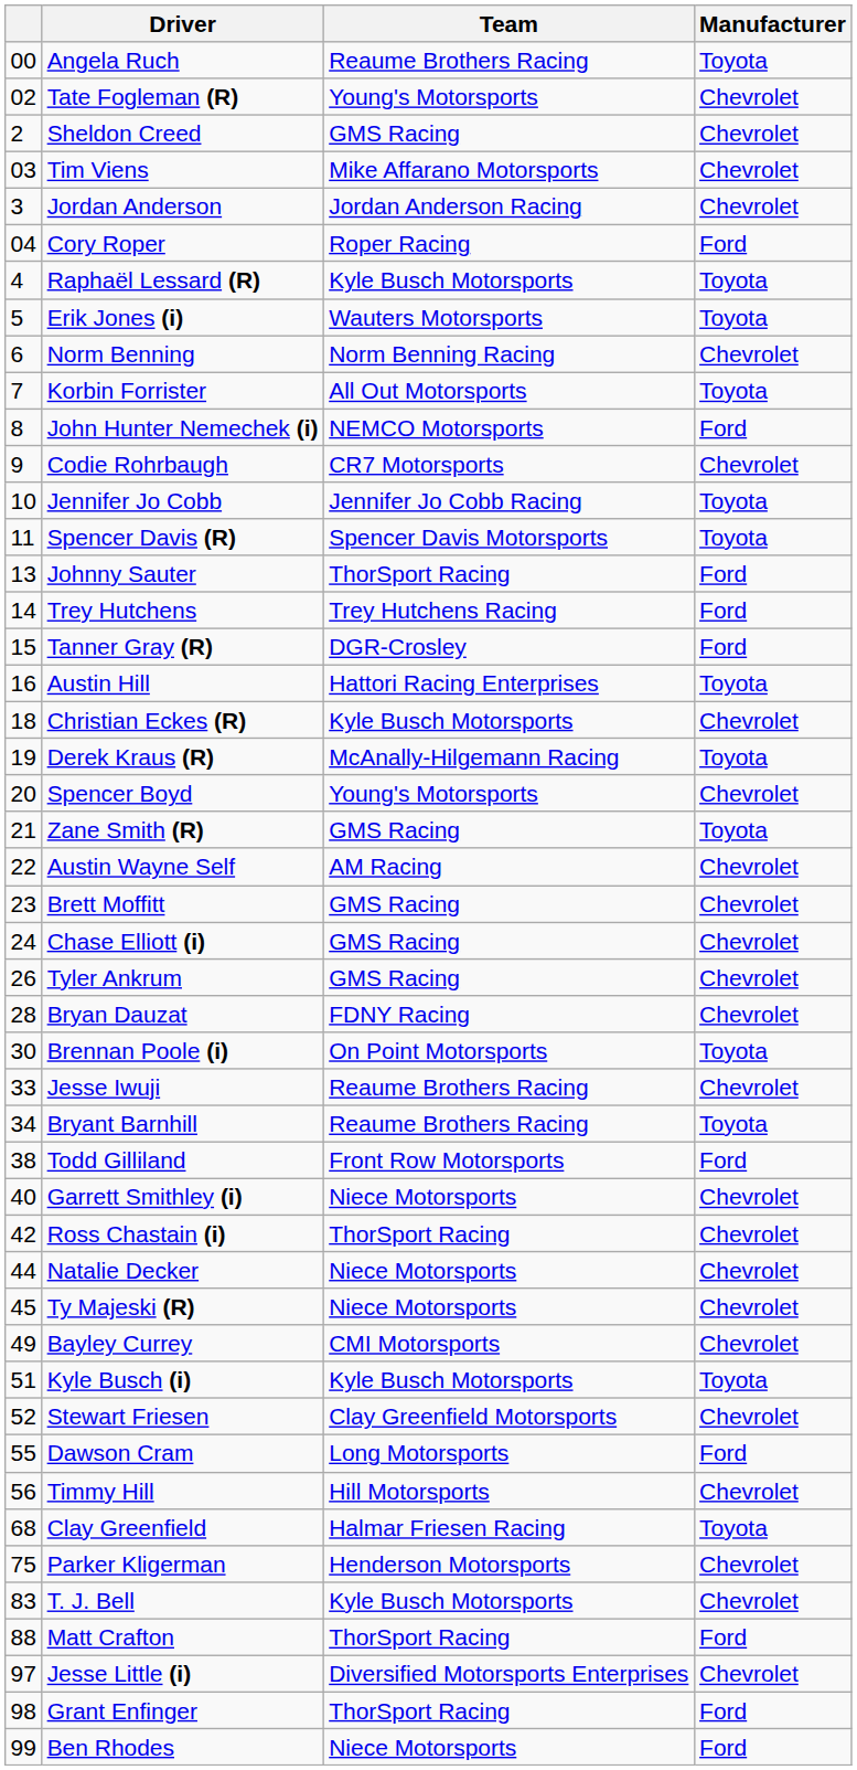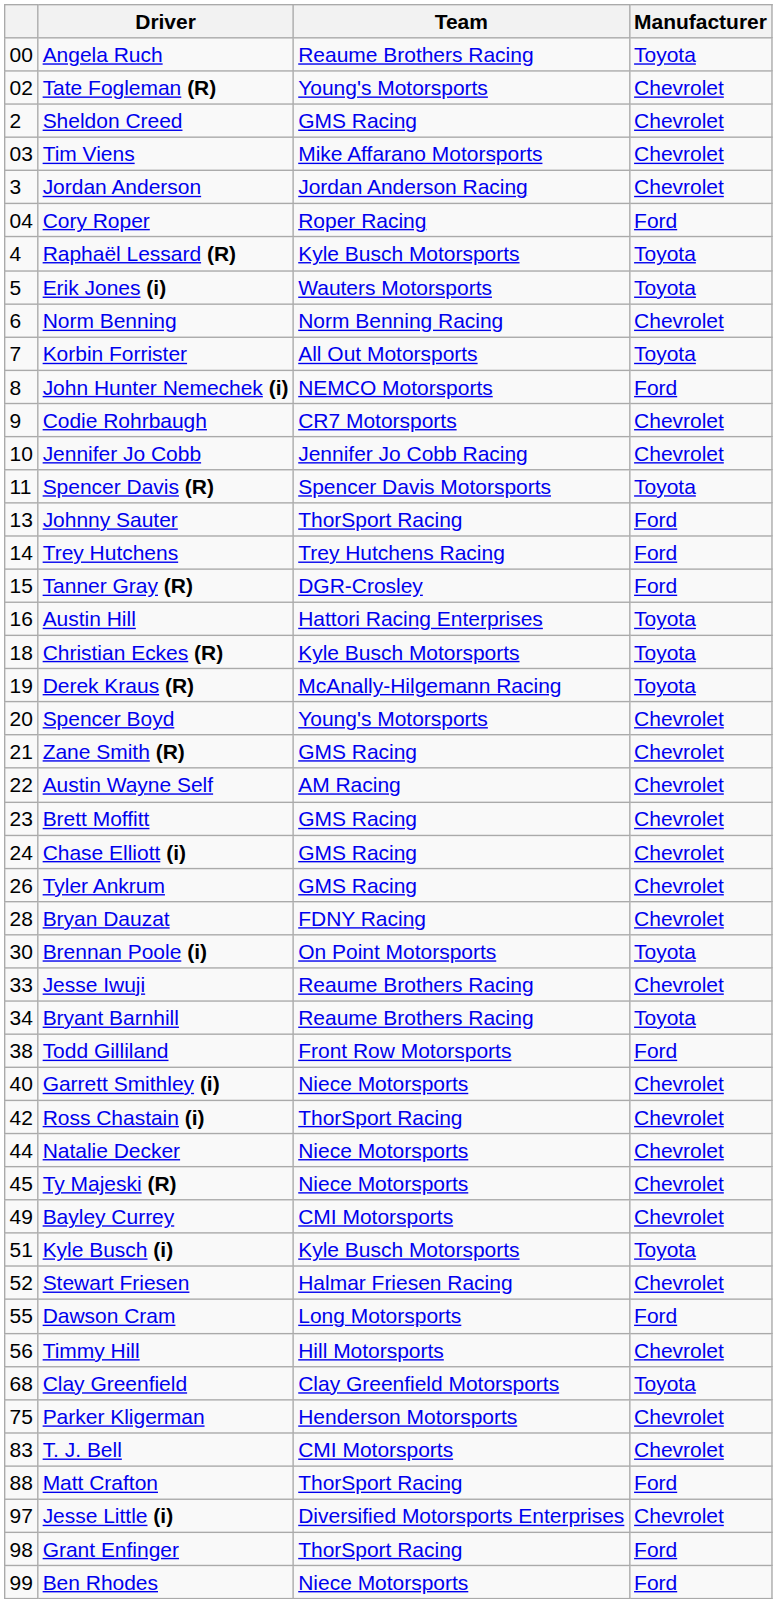 <table class="wikitable" style="font-size:95%">
 <tr>
 <th></th>
 <th>Driver</th>
 <th>Team</th>
 <th>Manufacturer</th>
 </tr>
 <tr>
 <td>00</td>
 <td><a href='#'>Angela Ruch</a></td>
 <td><a href='#'>Reaume Brothers Racing</a></td>
 <td><a href='#'>Toyota</a></td>
 </tr>
 <tr>
 <td>02</td>
 <td><a href='#'>Tate Fogleman</a> <strong>(R)</strong></td>
 <td><a href='#'>Young's Motorsports</a></td>
 <td><a href='#'>Chevrolet</a></td>
 </tr>
 <tr>
 <td>2</td>
 <td><a href='#'>Sheldon Creed</a></td>
 <td><a href='#'>GMS Racing</a></td>
 <td><a href='#'>Chevrolet</a></td>
 </tr>
 <tr>
 <td>03</td>
 <td><a href='#'>Tim Viens</a></td>
 <td><a href='#'>Mike Affarano Motorsports</a></td>
 <td><a href='#'>Chevrolet</a></td>
 </tr>
 <tr>
 <td>3</td>
 <td><a href='#'>Jordan Anderson</a></td>
 <td><a href='#'>Jordan Anderson Racing</a></td>
 <td><a href='#'>Chevrolet</a></td>
 </tr>
 <tr>
 <td>04</td>
 <td><a href='#'>Cory Roper</a></td>
 <td><a href='#'>Roper Racing</a></td>
 <td><a href='#'>Ford</a></td>
 </tr>
 <tr>
 <td>4</td>
 <td><a href='#'>Raphaël Lessard</a> <strong>(R)</strong></td>
 <td><a href='#'>Kyle Busch Motorsports</a></td>
 <td><a href='#'>Toyota</a></td>
 </tr>
 <tr>
 <td>5</td>
 <td><a href='#'>Erik Jones</a> <strong>(i)</strong></td>
 <td><a href='#'>Wauters Motorsports</a></td>
 <td><a href='#'>Toyota</a></td>
 </tr>
 <tr>
 <td>6</td>
 <td><a href='#'>Norm Benning</a></td>
 <td><a href='#'>Norm Benning Racing</a></td>
 <td><a href='#'>Chevrolet</a></td>
 </tr>
 <tr>
 <td>7</td>
 <td><a href='#'>Korbin Forrister</a></td>
 <td><a href='#'>All Out Motorsports</a></td>
 <td><a href='#'>Toyota</a></td>
 </tr>
 <tr>
 <td>8</td>
 <td><a href='#'>John Hunter Nemechek</a> <strong>(i)</strong></td>
 <td><a href='#'>NEMCO Motorsports</a></td>
 <td><a href='#'>Ford</a></td>
 </tr>
 <tr>
 <td>9</td>
 <td><a href='#'>Codie Rohrbaugh</a></td>
 <td><a href='#'>CR7 Motorsports</a></td>
 <td><a href='#'>Chevrolet</a></td>
 </tr>
 <tr>
 <td>10</td>
 <td><a href='#'>Jennifer Jo Cobb</a></td>
 <td><a href='#'>Jennifer Jo Cobb Racing</a></td>
-<td><a href='#'>Toyota</a></td>
+<td><a href='#'>Chevrolet</a></td>
 </tr>
 <tr>
 <td>11</td>
 <td><a href='#'>Spencer Davis</a> <strong>(R)</strong></td>
 <td><a href='#'>Spencer Davis Motorsports</a></td>
 <td><a href='#'>Toyota</a></td>
 </tr>
 <tr>
 <td>13</td>
 <td><a href='#'>Johnny Sauter</a></td>
 <td><a href='#'>ThorSport Racing</a></td>
 <td><a href='#'>Ford</a></td>
 </tr>
 <tr>
 <td>14</td>
 <td><a href='#'>Trey Hutchens</a></td>
 <td><a href='#'>Trey Hutchens Racing</a></td>
 <td><a href='#'>Ford</a></td>
 </tr>
 <tr>
 <td>15</td>
 <td><a href='#'>Tanner Gray</a> <strong>(R)</strong></td>
 <td><a href='#'>DGR-Crosley</a></td>
 <td><a href='#'>Ford</a></td>
 </tr>
 <tr>
 <td>16</td>
 <td><a href='#'>Austin Hill</a></td>
 <td><a href='#'>Hattori Racing Enterprises</a></td>
 <td><a href='#'>Toyota</a></td>
 </tr>
 <tr>
 <td>18</td>
 <td><a href='#'>Christian Eckes</a> <strong>(R)</strong></td>
 <td><a href='#'>Kyle Busch Motorsports</a></td>
-<td><a href='#'>Chevrolet</a></td>
+<td><a href='#'>Toyota</a></td>
 </tr>
 <tr>
 <td>19</td>
 <td><a href='#'>Derek Kraus</a> <strong>(R)</strong></td>
 <td><a href='#'>McAnally-Hilgemann Racing</a></td>
 <td><a href='#'>Toyota</a></td>
 </tr>
 <tr>
 <td>20</td>
 <td><a href='#'>Spencer Boyd</a></td>
 <td><a href='#'>Young's Motorsports</a></td>
 <td><a href='#'>Chevrolet</a></td>
 </tr>
 <tr>
 <td>21</td>
 <td><a href='#'>Zane Smith</a> <strong>(R)</strong></td>
 <td><a href='#'>GMS Racing</a></td>
-<td><a href='#'>Toyota</a></td>
+<td><a href='#'>Chevrolet</a></td>
 </tr>
 <tr>
 <td>22</td>
 <td><a href='#'>Austin Wayne Self</a></td>
 <td><a href='#'>AM Racing</a></td>
 <td><a href='#'>Chevrolet</a></td>
 </tr>
 <tr>
 <td>23</td>
 <td><a href='#'>Brett Moffitt</a></td>
 <td><a href='#'>GMS Racing</a></td>
 <td><a href='#'>Chevrolet</a></td>
 </tr>
 <tr>
 <td>24</td>
 <td><a href='#'>Chase Elliott</a> <strong>(i)</strong></td>
 <td><a href='#'>GMS Racing</a></td>
 <td><a href='#'>Chevrolet</a></td>
 </tr>
 <tr>
 <td>26</td>
 <td><a href='#'>Tyler Ankrum</a></td>
 <td><a href='#'>GMS Racing</a></td>
 <td><a href='#'>Chevrolet</a></td>
 </tr>
 <tr>
 <td>28</td>
 <td><a href='#'>Bryan Dauzat</a></td>
 <td><a href='#'>FDNY Racing</a></td>
 <td><a href='#'>Chevrolet</a></td>
 </tr>
 <tr>
 <td>30</td>
 <td><a href='#'>Brennan Poole</a> <strong>(i)</strong></td>
 <td><a href='#'>On Point Motorsports</a></td>
 <td><a href='#'>Toyota</a></td>
 </tr>
 <tr>
 <td>33</td>
 <td><a href='#'>Jesse Iwuji</a></td>
 <td><a href='#'>Reaume Brothers Racing</a></td>
 <td><a href='#'>Chevrolet</a></td>
 </tr>
 <tr>
 <td>34</td>
 <td><a href='#'>Bryant Barnhill</a></td>
 <td><a href='#'>Reaume Brothers Racing</a></td>
 <td><a href='#'>Toyota</a></td>
 </tr>
 <tr>
 <td>38</td>
 <td><a href='#'>Todd Gilliland</a></td>
 <td><a href='#'>Front Row Motorsports</a></td>
 <td><a href='#'>Ford</a></td>
 </tr>
 <tr>
 <td>40</td>
 <td><a href='#'>Garrett Smithley</a> <strong>(i)</strong></td>
 <td><a href='#'>Niece Motorsports</a></td>
 <td><a href='#'>Chevrolet</a></td>
 </tr>
 <tr>
 <td>42</td>
 <td><a href='#'>Ross Chastain</a> <strong>(i)</strong></td>
 <td><a href='#'>ThorSport Racing</a></td>
 <td><a href='#'>Chevrolet</a></td>
 </tr>
 <tr>
 <td>44</td>
 <td><a href='#'>Natalie Decker</a></td>
 <td><a href='#'>Niece Motorsports</a></td>
 <td><a href='#'>Chevrolet</a></td>
 </tr>
 <tr>
 <td>45</td>
 <td><a href='#'>Ty Majeski</a> <strong>(R)</strong></td>
 <td><a href='#'>Niece Motorsports</a></td>
 <td><a href='#'>Chevrolet</a></td>
 </tr>
 <tr>
 <td>49</td>
 <td><a href='#'>Bayley Currey</a></td>
 <td><a href='#'>CMI Motorsports</a></td>
 <td><a href='#'>Chevrolet</a></td>
 </tr>
 <tr>
 <td>51</td>
 <td><a href='#'>Kyle Busch</a> <strong>(i)</strong></td>
 <td><a href='#'>Kyle Busch Motorsports</a></td>
 <td><a href='#'>Toyota</a></td>
 </tr>
 <tr>
 <td>52</td>
 <td><a href='#'>Stewart Friesen</a></td>
-<td><a href='#'>Clay Greenfield Motorsports</a></td>
+<td><a href='#'>Halmar Friesen Racing</a></td>
 <td><a href='#'>Chevrolet</a></td>
 </tr>
 <tr>
 <td>55</td>
 <td><a href='#'>Dawson Cram</a></td>
 <td><a href='#'>Long Motorsports</a></td>
 <td><a href='#'>Ford</a></td>
 </tr>
 <tr>
 <td>56</td>
 <td><a href='#'>Timmy Hill</a></td>
 <td><a href='#'>Hill Motorsports</a></td>
 <td><a href='#'>Chevrolet</a></td>
 </tr>
 <tr>
 <td>68</td>
 <td><a href='#'>Clay Greenfield</a></td>
-<td><a href='#'>Halmar Friesen Racing</a></td>
+<td><a href='#'>Clay Greenfield Motorsports</a></td>
 <td><a href='#'>Toyota</a></td>
 </tr>
 <tr>
 <td>75</td>
 <td><a href='#'>Parker Kligerman</a></td>
 <td><a href='#'>Henderson Motorsports</a></td>
 <td><a href='#'>Chevrolet</a></td>
 </tr>
 <tr>
 <td>83</td>
 <td><a href='#'>T. J. Bell</a></td>
-<td><a href='#'>Kyle Busch Motorsports</a></td>
+<td><a href='#'>CMI Motorsports</a></td>
 <td><a href='#'>Chevrolet</a></td>
 </tr>
 <tr>
 <td>88</td>
 <td><a href='#'>Matt Crafton</a></td>
 <td><a href='#'>ThorSport Racing</a></td>
 <td><a href='#'>Ford</a></td>
 </tr>
 <tr>
 <td>97</td>
 <td><a href='#'>Jesse Little</a> <strong>(i)</strong></td>
 <td><a href='#'>Diversified Motorsports Enterprises</a></td>
 <td><a href='#'>Chevrolet</a></td>
 </tr>
 <tr>
 <td>98</td>
 <td><a href='#'>Grant Enfinger</a></td>
 <td><a href='#'>ThorSport Racing</a></td>
 <td><a href='#'>Ford</a></td>
 </tr>
 <tr>
 <td>99</td>
 <td><a href='#'>Ben Rhodes</a></td>
 <td><a href='#'>Niece Motorsports</a></td>
 <td><a href='#'>Ford</a></td>
 </tr>
 </table>
